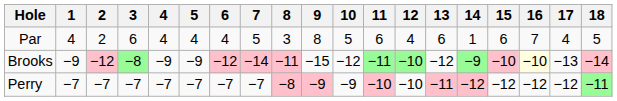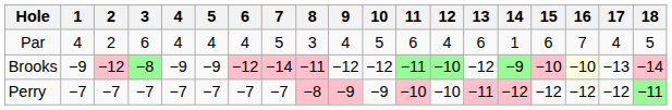 <table class="wikitable" style="text-align:center">
 <tr>
 <th>Hole</th>
 <th>  1  </th>
 <th>2</th>
 <th>  3  </th>
 <th>  4  </th>
 <th>  5  </th>
 <th>6</th>
 <th>7</th>
 <th>8</th>
 <th>9</th>
 <th>10</th>
 <th>11</th>
 <th>12</th>
 <th>13</th>
 <th>14</th>
 <th>15</th>
 <th>16</th>
 <th>17</th>
 <th>18</th>
 </tr>
 <tr>
 <td>Par</td>
 <td>4</td>
 <td>2</td>
 <td>6</td>
 <td>4</td>
 <td>4</td>
 <td>4</td>
 <td>5</td>
 <td>3</td>
-<td>8</td>
+<td>4</td>
 <td>5</td>
 <td>6</td>
 <td>4</td>
 <td>6</td>
 <td>1</td>
 <td>6</td>
 <td>7</td>
 <td>4</td>
 <td>5</td>
 </tr>
 <tr>
 <td align=left> Brooks</td>
 <td>−9</td>
 <td style="background: Pink;">−12</td>
 <td style="background: PaleGreen;">−8</td>
 <td>−9</td>
 <td>−9</td>
 <td style="background: Pink;">−12</td>
 <td style="background: Pink;">−14</td>
 <td style="background: Pink;">−11</td>
-<td>−15</td>
+<td>−12</td>
 <td>−12</td>
 <td style="background: PaleGreen;">−11</td>
 <td style="background: PaleGreen;">−10</td>
 <td>−12</td>
 <td style="background: PaleGreen;">−9</td>
 <td style="background: Pink;">−10</td>
 <td style="background: lightyellow;">−10</td>
 <td>−13</td>
 <td style="background: Pink;">−14</td>
 </tr>
 <tr>
 <td align=left> Perry</td>
 <td>−7</td>
 <td>−7</td>
 <td>−7</td>
 <td>−7</td>
 <td>−7</td>
 <td>−7</td>
 <td>−7</td>
 <td style="background: Pink;">−8</td>
 <td style="background: Pink;">−9</td>
 <td>−9</td>
 <td style="background: Pink;">−10</td>
 <td>−10</td>
 <td style="background: Pink;">−11</td>
 <td style="background: Pink;">−12</td>
 <td>−12</td>
 <td>−12</td>
 <td>−12</td>
 <td style="background: PaleGreen;">−11</td>
 </tr>
 </table>
